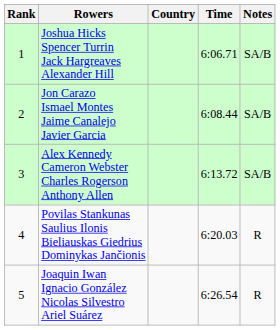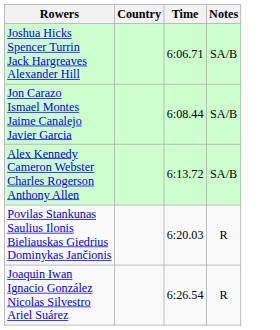 <table class="wikitable" style="text-align:center">
 <tr>
-<th>Rank</th>
 <th>Rowers</th>
 <th>Country</th>
 <th>Time</th>
 <th>Notes</th>
 </tr>
 <tr bgcolor=ccffcc>
-<td>1</td>
 <td align="left"><a href='#'>Joshua Hicks</a><br><a href='#'>Spencer Turrin</a><br><a href='#'>Jack Hargreaves</a><br><a href='#'>Alexander Hill</a></td>
 <td align="left"></td>
 <td>6:06.71</td>
 <td>SA/B</td>
 </tr>
 <tr bgcolor=ccffcc>
-<td>2</td>
 <td align="left"><a href='#'>Jon Carazo</a><br><a href='#'>Ismael Montes</a><br><a href='#'>Jaime Canalejo</a><br><a href='#'>Javier Garcia</a></td>
 <td align="left"></td>
 <td>6:08.44</td>
 <td>SA/B</td>
 </tr>
 <tr bgcolor=ccffcc>
-<td>3</td>
 <td align="left"><a href='#'>Alex Kennedy</a><br><a href='#'>Cameron Webster</a><br><a href='#'>Charles Rogerson</a><br><a href='#'>Anthony Allen</a></td>
 <td align="left"></td>
 <td>6:13.72</td>
 <td>SA/B</td>
 </tr>
 <tr>
-<td>4</td>
 <td align="left"><a href='#'>Povilas Stankunas</a><br><a href='#'>Saulius Ilonis</a><br><a href='#'>Bieliauskas Giedrius</a><br><a href='#'>Dominykas Jančionis</a></td>
 <td align="left"></td>
 <td>6:20.03</td>
 <td>R</td>
 </tr>
 <tr>
-<td>5</td>
 <td align="left"><a href='#'>Joaquin Iwan</a><br><a href='#'>Ignacio González</a><br><a href='#'>Nicolas Silvestro</a><br><a href='#'>Ariel Suárez</a></td>
 <td align="left"></td>
 <td>6:26.54</td>
 <td>R</td>
 </tr>
 </table>
